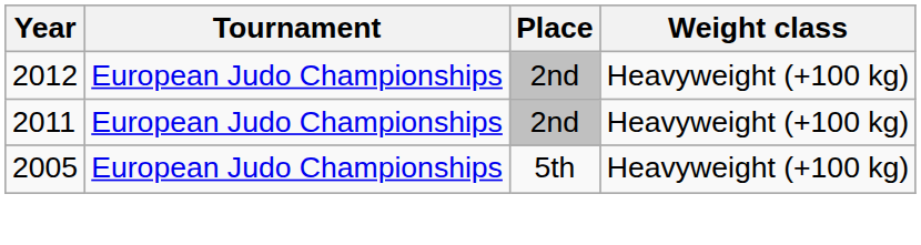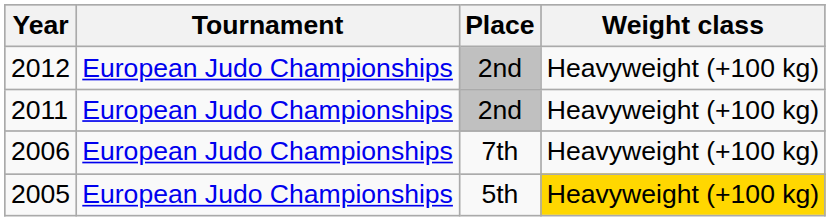 <table class=wikitable>
 <tr>
 <th>Year</th>
 <th>Tournament</th>
 <th>Place</th>
 <th>Weight class</th>
 </tr>
 <tr>
 <td>2012</td>
 <td><a href='#'>European Judo Championships</a></td>
 <td align="center" bgcolor=silver>2nd</td>
 <td>Heavyweight (+100 kg)</td>
 </tr>
 <tr>
 <td>2011</td>
 <td><a href='#'>European Judo Championships</a></td>
 <td align="center" bgcolor=silver>2nd</td>
 <td>Heavyweight (+100 kg)</td>
 </tr>
 <tr>
+<td>2006</td>
+<td><a href='#'>European Judo Championships</a></td>
+<td align="center">7th</td>
+<td>Heavyweight (+100 kg)</td>
+</tr>
+<tr>
 <td>2005</td>
 <td><a href='#'>European Judo Championships</a></td>
 <td align="center">5th</td>
-<td>Heavyweight (+100 kg)</td>
+<td style="background: gold;">Heavyweight (+100 kg)</td>
 </tr>
 </table>
